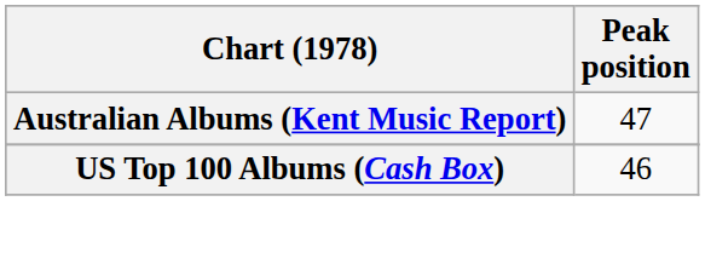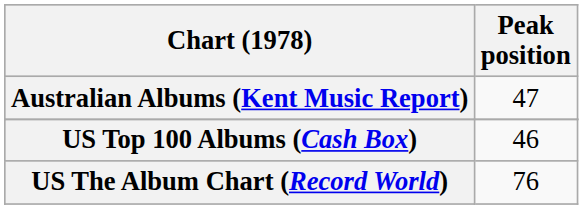 <table class="wikitable sortable plainrowheaders" style="text-align:center">
 <tr>
 <th scope="col">Chart (1978)</th>
 <th scope="col">Peak<br>position</th>
 </tr>
 <tr>
 <th scope="row">Australian Albums (<a href='#'>Kent Music Report</a>)</th>
 <td>47</td>
 </tr>
 <tr>
 </tr>
 <tr>
 </tr>
 <tr>
 <th scope="row">US Top 100 Albums (<em><a href='#'>Cash Box</a></em>)</th>
 <td>46</td>
 </tr>
+<tr>
+<th scope="row">US The Album Chart (<em><a href='#'>Record World</a></em>)</th>
+<td>76</td>
+</tr>
 </table>
